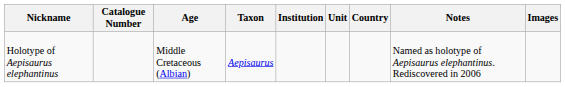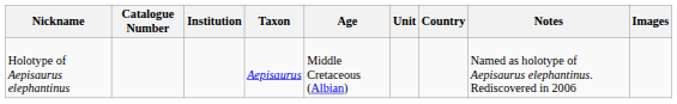 <table class="wikitable sortable" align="center" width="100%">
 <tr>
 <th>Nickname</th>
 <th>Catalogue Number</th>
+<th>Institution</th>
+<th>Taxon</th>
 <th>Age</th>
-<th>Taxon</th>
-<th>Institution</th>
 <th>Unit</th>
 <th>Country</th>
 <th>Notes</th>
 <th>Images</th>
 </tr>
 <tr>
 <td><br>Holotype of <em>Aepisaurus elephantinus</em></td>
 <td></td>
+<td></td>
+<td><br><em><a href='#'>Aepisaurus</a></em></td>
 <td><br>Middle Cretaceous (<a href='#'>Albian</a>)</td>
-<td><br><em><a href='#'>Aepisaurus</a></em></td>
-<td></td>
 <td></td>
 <td><br></td>
 <td><br>Named as holotype of <em>Aepisaurus elephantinus</em>. Rediscovered in 2006</td>
 <td><br></td>
 </tr>
 </table>
